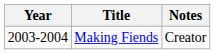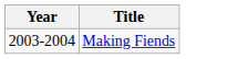 <table class="wikitable">
 <tr>
 <th>Year</th>
 <th>Title</th>
-<th>Notes</th>
 </tr>
 <tr>
 <td>2003-2004</td>
 <td><a href='#'>Making Fiends</a></td>
-<td>Creator</td>
 </tr>
 </table>
